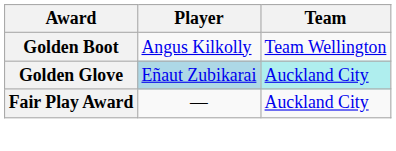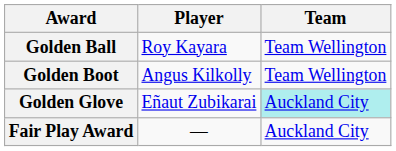 <table class="wikitable" style="text-align:center">
 <tr>
 <th>Award</th>
 <th>Player</th>
 <th>Team</th>
+</tr>
+<tr>
+<th>Golden Ball</th>
+<td align=left> <a href='#'>Roy Kayara</a></td>
+<td align=left> <a href='#'>Team Wellington</a></td>
 </tr>
 <tr>
 <th>Golden Boot</th>
 <td align=left> <a href='#'>Angus Kilkolly</a></td>
 <td align=left> <a href='#'>Team Wellington</a></td>
 </tr>
 <tr>
 <th>Golden Glove</th>
-<td align=left style="background: lightblue;"> <a href='#'>Eñaut Zubikarai</a></td>
+<td align=left> <a href='#'>Eñaut Zubikarai</a></td>
 <td align=left style="background: paleturquoise;"> <a href='#'>Auckland City</a></td>
 </tr>
 <tr>
 <th>Fair Play Award</th>
 <td>—</td>
 <td align=left> <a href='#'>Auckland City</a></td>
 </tr>
 </table>
